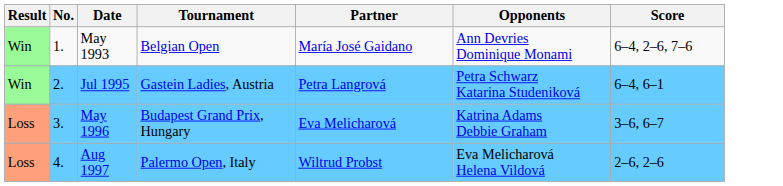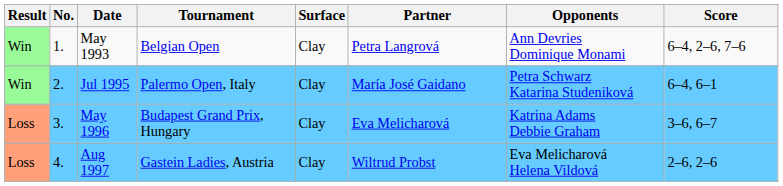 <table class="sortable wikitable">
 <tr>
 <th style="width:40px">Result</th>
 <th style="width:20px" class="unsortable">No.</th>
 <th style="width:60px">Date</th>
 <th style="width:170px">Tournament</th>
+<th style="width:45px">Surface</th>
 <th style="width:170px">Partner</th>
 <th style="width:170px">Opponents</th>
 <th style="width:120px" class="unsortable">Score</th>
 </tr>
 <tr bgcolor=>
 <td style="background:#98fb98;">Win</td>
 <td>1.</td>
 <td>May 1993</td>
 <td><a href='#'>Belgian Open</a></td>
-<td> <a href='#'>María José Gaidano</a></td>
+<td>Clay</td>
+<td> <a href='#'>Petra Langrová</a></td>
 <td> <a href='#'>Ann Devries</a> <br>  <a href='#'>Dominique Monami</a></td>
 <td>6–4, 2–6, 7–6</td>
 </tr>
 <tr bgcolor="66CCFF">
 <td style="background:#98fb98;">Win</td>
 <td>2.</td>
 <td><a href='#'>Jul 1995</a></td>
-<td><a href='#'>Gastein Ladies</a>, Austria</td>
-<td> <a href='#'>Petra Langrová</a></td>
+<td><a href='#'>Palermo Open</a>, Italy</td>
+<td>Clay</td>
+<td> <a href='#'>María José Gaidano</a></td>
 <td> <a href='#'>Petra Schwarz</a> <br>  <a href='#'>Katarina Studeniková</a></td>
 <td>6–4, 6–1</td>
 </tr>
 <tr bgcolor="66CCFF">
 <td style="background:#ffa07a;">Loss</td>
 <td>3.</td>
 <td><a href='#'>May 1996</a></td>
 <td><a href='#'>Budapest Grand Prix</a>, Hungary</td>
+<td>Clay</td>
 <td> <a href='#'>Eva Melicharová</a></td>
 <td> <a href='#'>Katrina Adams</a> <br>  <a href='#'>Debbie Graham</a></td>
 <td>3–6, 6–7</td>
 </tr>
 <tr bgcolor="66CCFF">
 <td style="background:#ffa07a;">Loss</td>
 <td>4.</td>
 <td><a href='#'>Aug 1997</a></td>
-<td><a href='#'>Palermo Open</a>, Italy</td>
+<td><a href='#'>Gastein Ladies</a>, Austria</td>
+<td>Clay</td>
 <td> <a href='#'>Wiltrud Probst</a></td>
 <td> Eva Melicharová <br>  <a href='#'>Helena Vildová</a></td>
 <td>2–6, 2–6</td>
 </tr>
 </table>
